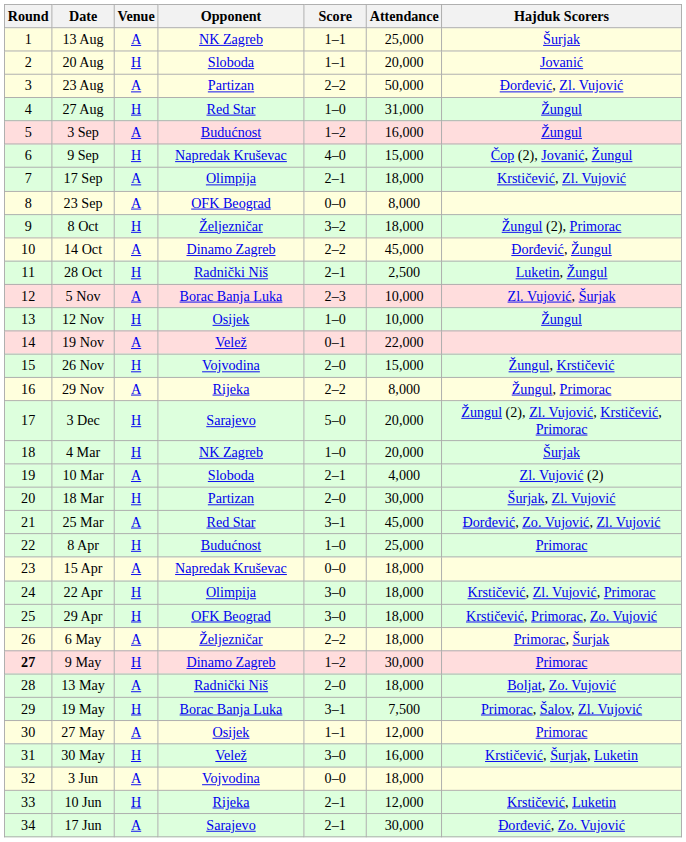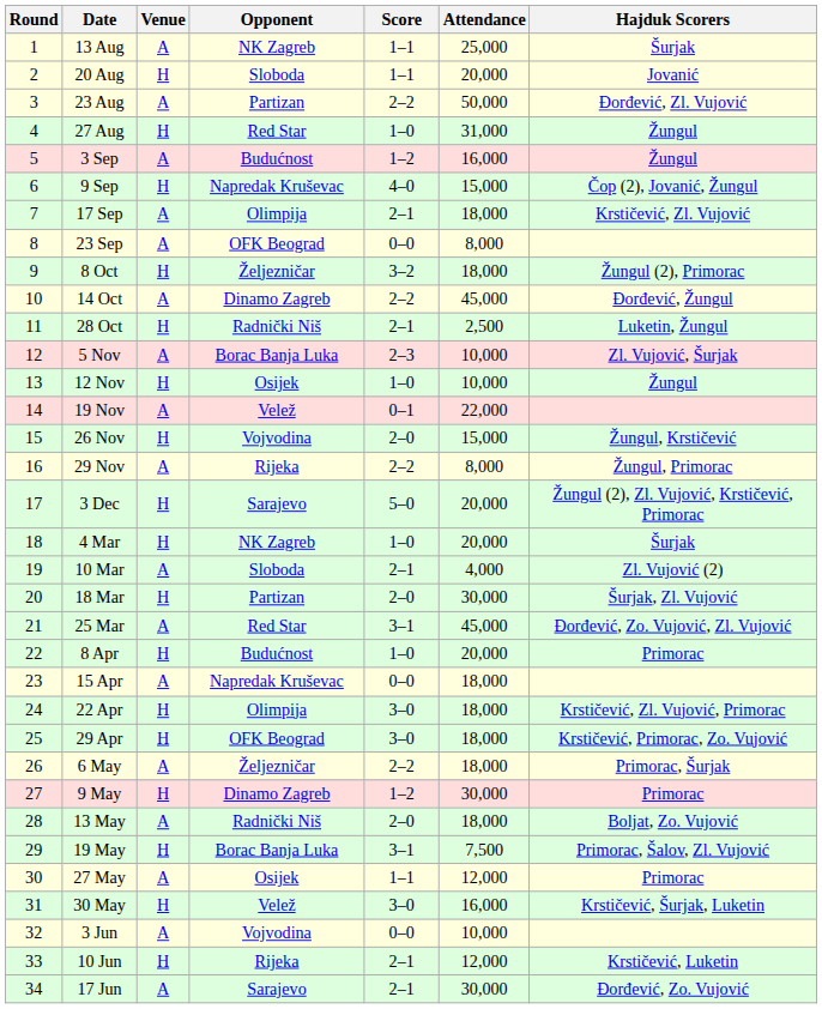 <table class="wikitable sortable" style="text-align: center; font-size:95%;">
 <tr>
 <th width="30">Round</th>
 <th width="60">Date</th>
 <th width="20">Venue</th>
 <th width="150">Opponent</th>
 <th width="60">Score</th>
 <th width="60">Attendance</th>
 <th width="250">Hajduk Scorers</th>
 </tr>
 <tr bgcolor="#ffffdd">
 <td>1</td>
 <td>13 Aug</td>
 <td><a href='#'>A</a></td>
 <td><a href='#'>NK Zagreb</a></td>
 <td>1–1</td>
 <td>25,000</td>
 <td><a href='#'>Šurjak</a></td>
 </tr>
 <tr bgcolor="#ffffdd">
 <td>2</td>
 <td>20 Aug</td>
 <td><a href='#'>H</a></td>
 <td><a href='#'>Sloboda</a></td>
 <td>1–1</td>
 <td>20,000</td>
 <td><a href='#'>Jovanić</a></td>
 </tr>
 <tr bgcolor="#ffffdd">
 <td>3</td>
 <td>23 Aug</td>
 <td><a href='#'>A</a></td>
 <td><a href='#'>Partizan</a></td>
 <td>2–2</td>
 <td>50,000</td>
 <td><a href='#'>Đorđević</a>, <a href='#'>Zl. Vujović</a></td>
 </tr>
 <tr bgcolor="#ddffdd">
 <td>4</td>
 <td>27 Aug</td>
 <td><a href='#'>H</a></td>
 <td><a href='#'>Red Star</a></td>
 <td>1–0</td>
 <td>31,000</td>
 <td><a href='#'>Žungul</a></td>
 </tr>
 <tr bgcolor="#ffdddd">
 <td>5</td>
 <td>3 Sep</td>
 <td><a href='#'>A</a></td>
 <td><a href='#'>Budućnost</a></td>
 <td>1–2</td>
 <td>16,000</td>
 <td><a href='#'>Žungul</a></td>
 </tr>
 <tr bgcolor="#ddffdd">
 <td>6</td>
 <td>9 Sep</td>
 <td><a href='#'>H</a></td>
 <td><a href='#'>Napredak Kruševac</a></td>
 <td>4–0</td>
 <td>15,000</td>
 <td><a href='#'>Čop</a> (2), <a href='#'>Jovanić</a>, <a href='#'>Žungul</a></td>
 </tr>
 <tr bgcolor="#ddffdd">
 <td>7</td>
 <td>17 Sep</td>
 <td><a href='#'>A</a></td>
 <td><a href='#'>Olimpija</a></td>
 <td>2–1</td>
 <td>18,000</td>
 <td><a href='#'>Krstičević</a>, <a href='#'>Zl. Vujović</a></td>
 </tr>
 <tr bgcolor="#ffffdd">
 <td>8</td>
 <td>23 Sep</td>
 <td><a href='#'>A</a></td>
 <td><a href='#'>OFK Beograd</a></td>
 <td>0–0</td>
 <td>8,000</td>
 <td></td>
 </tr>
 <tr bgcolor="#ddffdd">
 <td>9</td>
 <td>8 Oct</td>
 <td><a href='#'>H</a></td>
 <td><a href='#'>Željezničar</a></td>
 <td>3–2</td>
 <td>18,000</td>
 <td><a href='#'>Žungul</a> (2), <a href='#'>Primorac</a></td>
 </tr>
 <tr bgcolor="#ffffdd">
 <td>10</td>
 <td>14 Oct</td>
 <td><a href='#'>A</a></td>
 <td><a href='#'>Dinamo Zagreb</a></td>
 <td>2–2</td>
 <td>45,000</td>
 <td><a href='#'>Đorđević</a>, <a href='#'>Žungul</a></td>
 </tr>
 <tr bgcolor="#ddffdd">
 <td>11</td>
 <td>28 Oct</td>
 <td><a href='#'>H</a></td>
 <td><a href='#'>Radnički Niš</a></td>
 <td>2–1</td>
 <td>2,500</td>
 <td><a href='#'>Luketin</a>, <a href='#'>Žungul</a></td>
 </tr>
 <tr bgcolor="#ffdddd">
 <td>12</td>
 <td>5 Nov</td>
 <td><a href='#'>A</a></td>
 <td><a href='#'>Borac Banja Luka</a></td>
 <td>2–3</td>
 <td>10,000</td>
 <td><a href='#'>Zl. Vujović</a>, <a href='#'>Šurjak</a></td>
 </tr>
 <tr bgcolor="#ddffdd">
 <td>13</td>
 <td>12 Nov</td>
 <td><a href='#'>H</a></td>
 <td><a href='#'>Osijek</a></td>
 <td>1–0</td>
 <td>10,000</td>
 <td><a href='#'>Žungul</a></td>
 </tr>
 <tr bgcolor="#ffdddd">
 <td>14</td>
 <td>19 Nov</td>
 <td><a href='#'>A</a></td>
 <td><a href='#'>Velež</a></td>
 <td>0–1</td>
 <td>22,000</td>
 <td></td>
 </tr>
 <tr bgcolor="#ddffdd">
 <td>15</td>
 <td>26 Nov</td>
 <td><a href='#'>H</a></td>
 <td><a href='#'>Vojvodina</a></td>
 <td>2–0</td>
 <td>15,000</td>
 <td><a href='#'>Žungul</a>, <a href='#'>Krstičević</a></td>
 </tr>
 <tr bgcolor="#ffffdd">
 <td>16</td>
 <td>29 Nov</td>
 <td><a href='#'>A</a></td>
 <td><a href='#'>Rijeka</a></td>
 <td>2–2</td>
 <td>8,000</td>
 <td><a href='#'>Žungul</a>, <a href='#'>Primorac</a></td>
 </tr>
 <tr bgcolor="#ddffdd">
 <td>17</td>
 <td>3 Dec</td>
 <td><a href='#'>H</a></td>
 <td><a href='#'>Sarajevo</a></td>
 <td>5–0</td>
 <td>20,000</td>
 <td><a href='#'>Žungul</a> (2), <a href='#'>Zl. Vujović</a>, <a href='#'>Krstičević</a>, <a href='#'>Primorac</a></td>
 </tr>
 <tr bgcolor="#ddffdd">
 <td>18</td>
 <td>4 Mar</td>
 <td><a href='#'>H</a></td>
 <td><a href='#'>NK Zagreb</a></td>
 <td>1–0</td>
 <td>20,000</td>
 <td><a href='#'>Šurjak</a></td>
 </tr>
 <tr bgcolor="#ddffdd">
 <td>19</td>
 <td>10 Mar</td>
 <td><a href='#'>A</a></td>
 <td><a href='#'>Sloboda</a></td>
 <td>2–1</td>
 <td>4,000</td>
 <td><a href='#'>Zl. Vujović</a> (2)</td>
 </tr>
 <tr bgcolor="#ddffdd">
 <td>20</td>
 <td>18 Mar</td>
 <td><a href='#'>H</a></td>
 <td><a href='#'>Partizan</a></td>
 <td>2–0</td>
 <td>30,000</td>
 <td><a href='#'>Šurjak</a>, <a href='#'>Zl. Vujović</a></td>
 </tr>
 <tr bgcolor="#ddffdd">
 <td>21</td>
 <td>25 Mar</td>
 <td><a href='#'>A</a></td>
 <td><a href='#'>Red Star</a></td>
 <td>3–1</td>
 <td>45,000</td>
 <td><a href='#'>Đorđević</a>, <a href='#'>Zo. Vujović</a>, <a href='#'>Zl. Vujović</a></td>
 </tr>
 <tr bgcolor="#ddffdd">
 <td>22</td>
 <td>8 Apr</td>
 <td><a href='#'>H</a></td>
 <td><a href='#'>Budućnost</a></td>
 <td>1–0</td>
-<td>25,000</td>
+<td>20,000</td>
 <td><a href='#'>Primorac</a></td>
 </tr>
 <tr bgcolor="#ffffdd">
 <td>23</td>
 <td>15 Apr</td>
 <td><a href='#'>A</a></td>
 <td><a href='#'>Napredak Kruševac</a></td>
 <td>0–0</td>
 <td>18,000</td>
 <td></td>
 </tr>
 <tr bgcolor="#ddffdd">
 <td>24</td>
 <td>22 Apr</td>
 <td><a href='#'>H</a></td>
 <td><a href='#'>Olimpija</a></td>
 <td>3–0</td>
 <td>18,000</td>
 <td><a href='#'>Krstičević</a>, <a href='#'>Zl. Vujović</a>, <a href='#'>Primorac</a></td>
 </tr>
 <tr bgcolor="#ddffdd">
 <td>25</td>
 <td>29 Apr</td>
 <td><a href='#'>H</a></td>
 <td><a href='#'>OFK Beograd</a></td>
 <td>3–0</td>
 <td>18,000</td>
 <td><a href='#'>Krstičević</a>, <a href='#'>Primorac</a>, <a href='#'>Zo. Vujović</a></td>
 </tr>
 <tr bgcolor="#ffffdd">
 <td>26</td>
 <td>6 May</td>
 <td><a href='#'>A</a></td>
 <td><a href='#'>Željezničar</a></td>
 <td>2–2</td>
 <td>18,000</td>
 <td><a href='#'>Primorac</a>, <a href='#'>Šurjak</a></td>
 </tr>
 <tr bgcolor="#ffdddd">
-<td><strong>27</strong></td>
+<td>27</td>
 <td>9 May</td>
 <td><a href='#'>H</a></td>
 <td><a href='#'>Dinamo Zagreb</a></td>
 <td>1–2</td>
 <td>30,000</td>
 <td><a href='#'>Primorac</a></td>
 </tr>
 <tr bgcolor="#ddffdd">
 <td>28</td>
 <td>13 May</td>
 <td><a href='#'>A</a></td>
 <td><a href='#'>Radnički Niš</a></td>
 <td>2–0</td>
 <td>18,000</td>
 <td><a href='#'>Boljat</a>, <a href='#'>Zo. Vujović</a></td>
 </tr>
 <tr bgcolor="#ddffdd">
 <td>29</td>
 <td>19 May</td>
 <td><a href='#'>H</a></td>
 <td><a href='#'>Borac Banja Luka</a></td>
 <td>3–1</td>
 <td>7,500</td>
 <td><a href='#'>Primorac</a>, <a href='#'>Šalov</a>, <a href='#'>Zl. Vujović</a></td>
 </tr>
 <tr bgcolor="#ffffdd">
 <td>30</td>
 <td>27 May</td>
 <td><a href='#'>A</a></td>
 <td><a href='#'>Osijek</a></td>
 <td>1–1</td>
 <td>12,000</td>
 <td><a href='#'>Primorac</a></td>
 </tr>
 <tr bgcolor="#ddffdd">
 <td>31</td>
 <td>30 May</td>
 <td><a href='#'>H</a></td>
 <td><a href='#'>Velež</a></td>
 <td>3–0</td>
 <td>16,000</td>
 <td><a href='#'>Krstičević</a>, <a href='#'>Šurjak</a>, <a href='#'>Luketin</a></td>
 </tr>
 <tr bgcolor="#ffffdd">
 <td>32</td>
 <td>3 Jun</td>
 <td><a href='#'>A</a></td>
 <td><a href='#'>Vojvodina</a></td>
 <td>0–0</td>
-<td>18,000</td>
+<td>10,000</td>
 <td></td>
 </tr>
 <tr bgcolor="#ddffdd">
 <td>33</td>
 <td>10 Jun</td>
 <td><a href='#'>H</a></td>
 <td><a href='#'>Rijeka</a></td>
 <td>2–1</td>
 <td>12,000</td>
 <td><a href='#'>Krstičević</a>, <a href='#'>Luketin</a></td>
 </tr>
 <tr bgcolor="#ddffdd">
 <td>34</td>
 <td>17 Jun</td>
 <td><a href='#'>A</a></td>
 <td><a href='#'>Sarajevo</a></td>
 <td>2–1</td>
 <td>30,000</td>
 <td><a href='#'>Đorđević</a>, <a href='#'>Zo. Vujović</a></td>
 </tr>
 </table>
